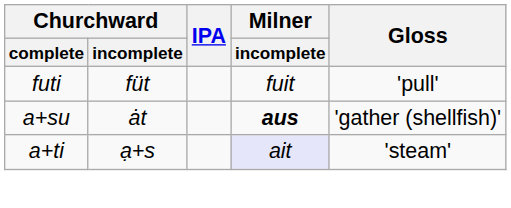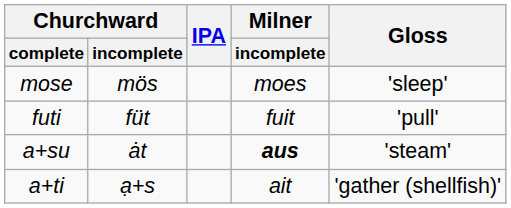 <table class="wikitable">
 <tr align="center">
 <th colspan="2">Churchward</th>
 <th rowspan="2"><a href='#'>IPA</a></th>
 <th>Milner</th>
 <th rowspan="2">Gloss</th>
 </tr>
 <tr style="text-align: left; font-size: 80%;">
 <th>complete</th>
 <th>incomplete</th>
 <th>incomplete</th>
 </tr>
 <tr align="center">
+<td><em>mose</em></td>
+<td><em>mös</em></td>
+<td></td>
+<td><em>moes</em></td>
+<td>'sleep'</td>
+</tr>
+<tr align="center">
 <td><em>futi</em></td>
 <td><em>füt</em></td>
 <td></td>
 <td><em>fuit</em></td>
 <td>'pull'</td>
 </tr>
 <tr align="center">
 <td><em>a+su</em></td>
 <td><em>ȧt</em></td>
 <td></td>
 <td><strong><em>aus</em></strong></td>
-<td>'gather (shellfish)'</td>
+<td>'steam'</td>
 </tr>
 <tr align="center">
 <td><em>a+ti</em></td>
 <td><em>ạ+s</em></td>
 <td></td>
-<td style="background: lavender;"><em>ait</em></td>
-<td>'steam'</td>
+<td><em>ait</em></td>
+<td>'gather (shellfish)'</td>
 </tr>
 </table>
